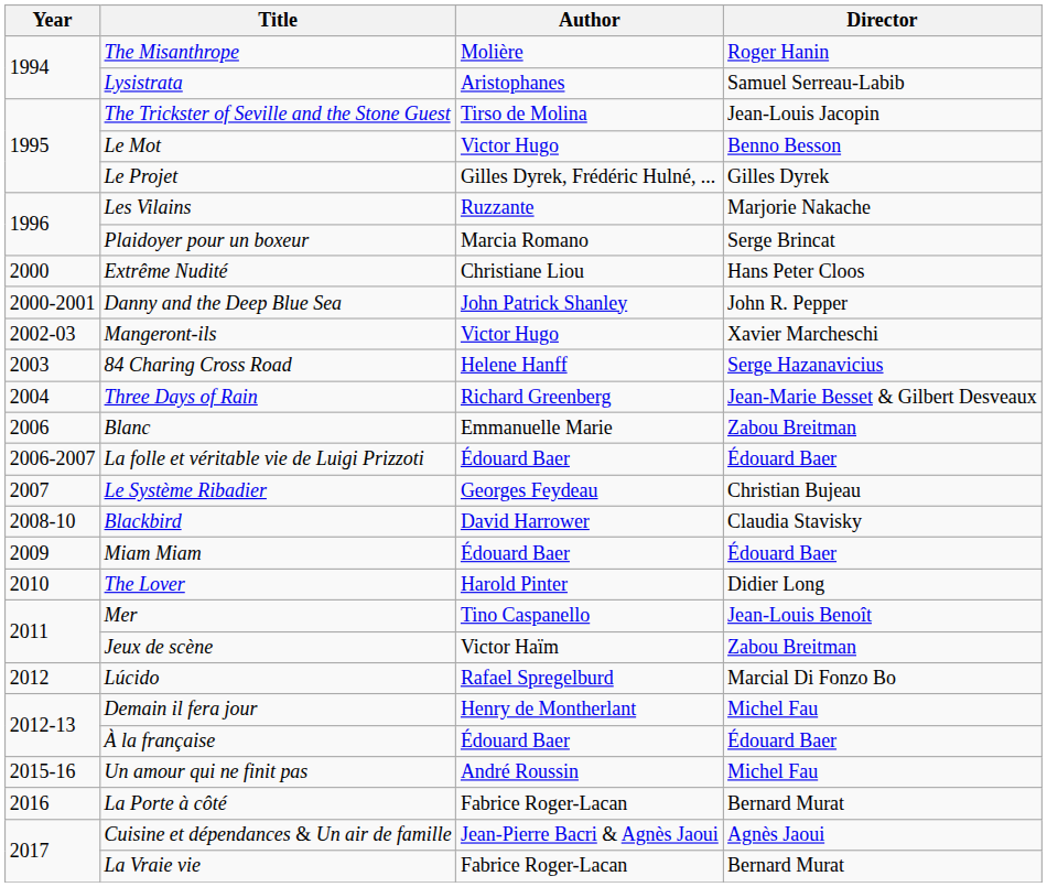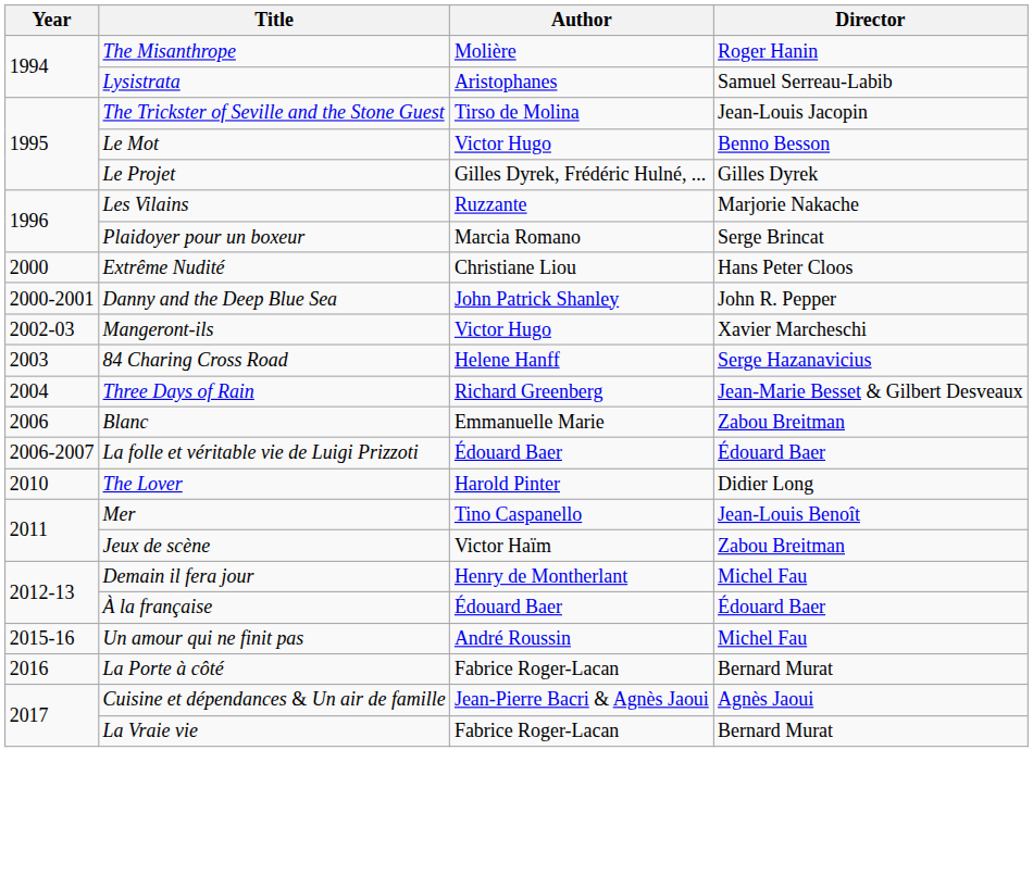 <table class="wikitable">
 <tr>
 <th>Year</th>
 <th>Title</th>
 <th>Author</th>
 <th>Director</th>
 </tr>
 <tr>
 <td rowspan=2>1994</td>
 <td><em><a href='#'>The Misanthrope</a></em></td>
 <td><a href='#'>Molière</a></td>
 <td><a href='#'>Roger Hanin</a></td>
 </tr>
 <tr>
 <td><em><a href='#'>Lysistrata</a></em></td>
 <td><a href='#'>Aristophanes</a></td>
 <td>Samuel Serreau-Labib</td>
 </tr>
 <tr>
 <td rowspan=3>1995</td>
 <td><em><a href='#'>The Trickster of Seville and the Stone Guest</a></em></td>
 <td><a href='#'>Tirso de Molina</a></td>
 <td>Jean-Louis Jacopin</td>
 </tr>
 <tr>
 <td><em>Le Mot</em></td>
 <td><a href='#'>Victor Hugo</a></td>
 <td><a href='#'>Benno Besson</a></td>
 </tr>
 <tr>
 <td><em>Le Projet</em></td>
 <td>Gilles Dyrek, Frédéric Hulné, ...</td>
 <td>Gilles Dyrek</td>
 </tr>
 <tr>
 <td rowspan=2>1996</td>
 <td><em>Les Vilains</em></td>
 <td><a href='#'>Ruzzante</a></td>
 <td>Marjorie Nakache</td>
 </tr>
 <tr>
 <td><em>Plaidoyer pour un boxeur</em></td>
 <td>Marcia Romano</td>
 <td>Serge Brincat</td>
 </tr>
 <tr>
 <td>2000</td>
 <td><em>Extrême Nudité</em></td>
 <td>Christiane Liou</td>
 <td>Hans Peter Cloos</td>
 </tr>
 <tr>
 <td>2000-2001</td>
 <td><em>Danny and the Deep Blue Sea</em></td>
 <td><a href='#'>John Patrick Shanley</a></td>
 <td>John R. Pepper</td>
 </tr>
 <tr>
 <td>2002-03</td>
 <td><em>Mangeront-ils</em></td>
 <td><a href='#'>Victor Hugo</a></td>
 <td>Xavier Marcheschi</td>
 </tr>
 <tr>
 <td>2003</td>
 <td><em>84 Charing Cross Road</em></td>
 <td><a href='#'>Helene Hanff</a></td>
 <td><a href='#'>Serge Hazanavicius</a></td>
 </tr>
 <tr>
 <td>2004</td>
 <td><em><a href='#'>Three Days of Rain</a></em></td>
 <td><a href='#'>Richard Greenberg</a></td>
 <td><a href='#'>Jean-Marie Besset</a> & Gilbert Desveaux</td>
 </tr>
 <tr>
 <td>2006</td>
 <td><em>Blanc</em></td>
 <td>Emmanuelle Marie</td>
 <td><a href='#'>Zabou Breitman</a></td>
 </tr>
 <tr>
 <td>2006-2007</td>
 <td><em>La folle et véritable vie de Luigi Prizzoti</em></td>
 <td><a href='#'>Édouard Baer</a></td>
 <td><a href='#'>Édouard Baer</a></td>
 </tr>
 <tr>
-<td>2007</td>
-<td><em><a href='#'>Le Système Ribadier</a></em></td>
-<td><a href='#'>Georges Feydeau</a></td>
-<td>Christian Bujeau</td>
-</tr>
-<tr>
-<td>2008-10</td>
-<td><em><a href='#'>Blackbird</a></em></td>
-<td><a href='#'>David Harrower</a></td>
-<td>Claudia Stavisky</td>
-</tr>
-<tr>
-<td>2009</td>
-<td><em>Miam Miam</em></td>
-<td><a href='#'>Édouard Baer</a></td>
-<td><a href='#'>Édouard Baer</a></td>
-</tr>
-<tr>
 <td>2010</td>
 <td><em><a href='#'>The Lover</a></em></td>
 <td><a href='#'>Harold Pinter</a></td>
 <td>Didier Long</td>
 </tr>
 <tr>
 <td rowspan=2>2011</td>
 <td><em>Mer</em></td>
 <td><a href='#'>Tino Caspanello</a></td>
 <td><a href='#'>Jean-Louis Benoît</a></td>
 </tr>
 <tr>
 <td><em>Jeux de scène</em></td>
 <td>Victor Haïm</td>
 <td><a href='#'>Zabou Breitman</a></td>
-</tr>
-<tr>
-<td>2012</td>
-<td><em>Lúcido</em></td>
-<td><a href='#'>Rafael Spregelburd</a></td>
-<td>Marcial Di Fonzo Bo</td>
 </tr>
 <tr>
 <td rowspan=2>2012-13</td>
 <td><em>Demain il fera jour</em></td>
 <td><a href='#'>Henry de Montherlant</a></td>
 <td><a href='#'>Michel Fau</a></td>
 </tr>
 <tr>
 <td><em>À la française</em></td>
 <td><a href='#'>Édouard Baer</a></td>
 <td><a href='#'>Édouard Baer</a></td>
 </tr>
 <tr>
 <td>2015-16</td>
 <td><em>Un amour qui ne finit pas</em></td>
 <td><a href='#'>André Roussin</a></td>
 <td><a href='#'>Michel Fau</a></td>
 </tr>
 <tr>
 <td>2016</td>
 <td><em>La Porte à côté</em></td>
 <td>Fabrice Roger-Lacan</td>
 <td>Bernard Murat</td>
 </tr>
 <tr>
 <td rowspan=2>2017</td>
 <td><em>Cuisine et dépendances</em> & <em>Un air de famille</em></td>
 <td><a href='#'>Jean-Pierre Bacri</a> & <a href='#'>Agnès Jaoui</a></td>
 <td><a href='#'>Agnès Jaoui</a></td>
 </tr>
 <tr>
 <td><em>La Vraie vie</em></td>
 <td>Fabrice Roger-Lacan</td>
 <td>Bernard Murat</td>
 </tr>
 </table>
